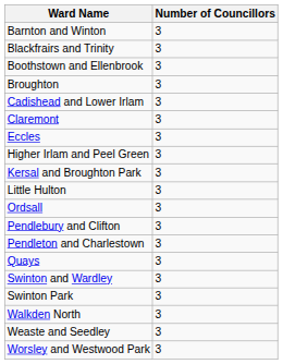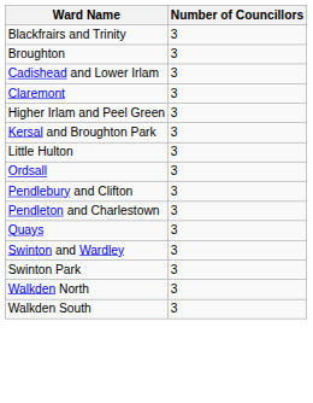 <table class="wikitable">
 <tr>
 <th>Ward Name</th>
 <th>Number of Councillors</th>
 </tr>
 <tr>
-<td>Barnton and Winton</td>
-<td>3</td>
-</tr>
-<tr>
 <td>Blackfrairs and Trinity</td>
-<td>3</td>
-</tr>
-<tr>
-<td>Boothstown and Ellenbrook</td>
 <td>3</td>
 </tr>
 <tr>
 <td>Broughton</td>
 <td>3</td>
 </tr>
 <tr>
 <td><a href='#'>Cadishead</a> and Lower Irlam</td>
 <td>3</td>
 </tr>
 <tr>
 <td><a href='#'>Claremont</a></td>
-<td>3</td>
-</tr>
-<tr>
-<td><a href='#'>Eccles</a></td>
 <td>3</td>
 </tr>
 <tr>
 <td>Higher Irlam and Peel Green</td>
 <td>3</td>
 </tr>
 <tr>
 <td><a href='#'>Kersal</a> and Broughton Park</td>
 <td>3</td>
 </tr>
 <tr>
 <td>Little Hulton</td>
 <td>3</td>
 </tr>
 <tr>
 <td><a href='#'>Ordsall</a></td>
 <td>3</td>
 </tr>
 <tr>
 <td><a href='#'>Pendlebury</a> and Clifton</td>
 <td>3</td>
 </tr>
 <tr>
 <td><a href='#'>Pendleton</a> and Charlestown</td>
 <td>3</td>
 </tr>
 <tr>
 <td><a href='#'>Quays</a></td>
 <td>3</td>
 </tr>
 <tr>
 <td><a href='#'>Swinton</a> and <a href='#'>Wardley</a></td>
 <td>3</td>
 </tr>
 <tr>
 <td>Swinton Park</td>
 <td>3</td>
 </tr>
 <tr>
 <td><a href='#'>Walkden</a> North</td>
 <td>3</td>
 </tr>
 <tr>
-<td>Weaste and Seedley</td>
-<td>3</td>
-</tr>
-<tr>
-<td><a href='#'>Worsley</a> and Westwood Park</td>
+<td>Walkden South</td>
 <td>3</td>
 </tr>
 </table>
